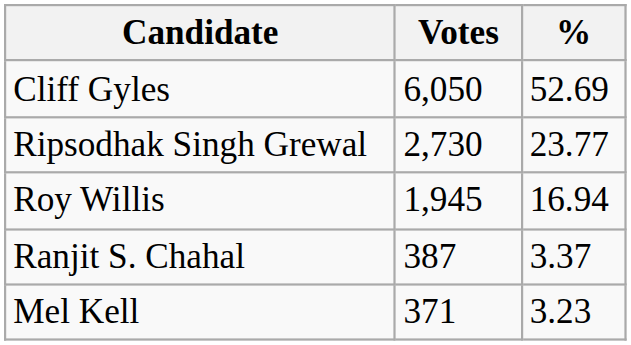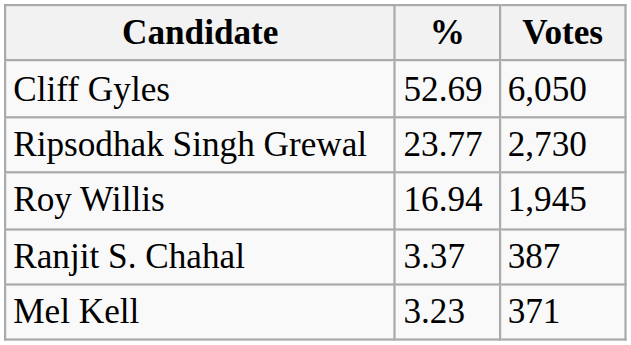 <table class="wikitable">
 <tr>
 <th style="width: 170px">Candidate</th>
+<th style="width: 40px">%</th>
 <th style="width: 50px">Votes</th>
-<th style="width: 40px">%</th>
 </tr>
 <tr>
 <td>Cliff Gyles</td>
+<td>52.69</td>
 <td>6,050</td>
-<td>52.69</td>
 </tr>
 <tr>
 <td>Ripsodhak Singh Grewal</td>
+<td>23.77</td>
 <td>2,730</td>
-<td>23.77</td>
 </tr>
 <tr>
 <td>Roy Willis</td>
+<td>16.94</td>
 <td>1,945</td>
-<td>16.94</td>
 </tr>
 <tr>
 <td>Ranjit S. Chahal</td>
+<td>3.37</td>
 <td>387</td>
-<td>3.37</td>
 </tr>
 <tr>
 <td>Mel Kell</td>
+<td>3.23</td>
 <td>371</td>
-<td>3.23</td>
 </tr>
 </table>
